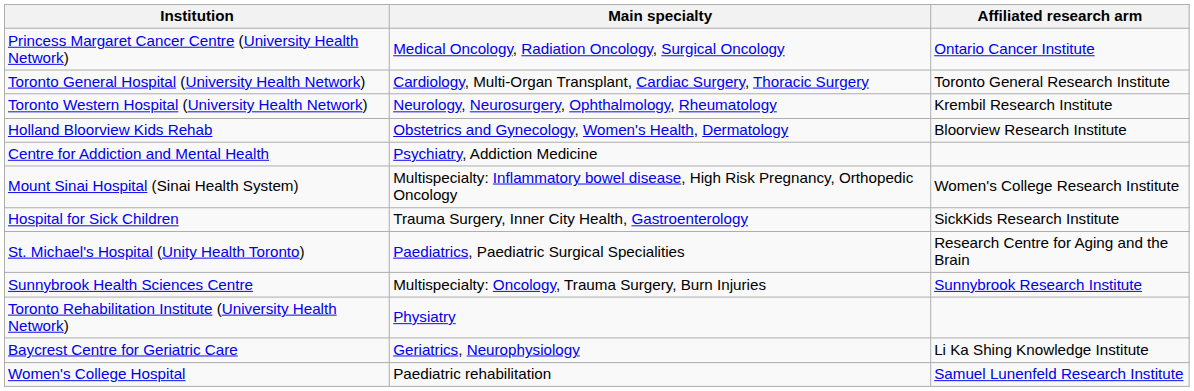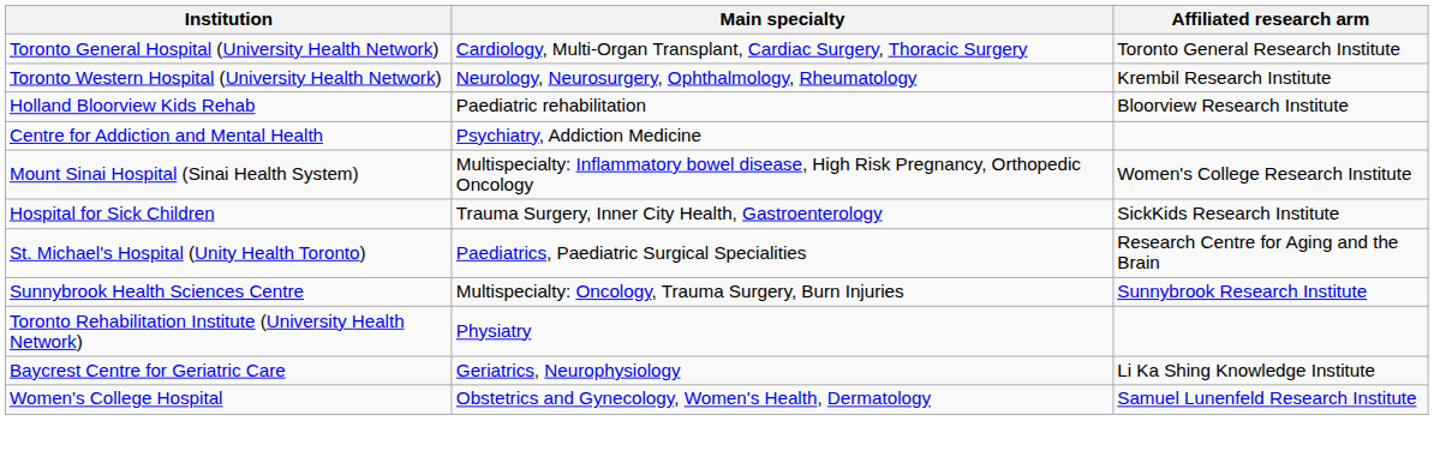 <table class="wikitable" border="1">
 <tr>
 <th>Institution</th>
 <th>Main specialty</th>
 <th>Affiliated research arm</th>
-</tr>
-<tr>
-<td><a href='#'>Princess Margaret Cancer Centre</a> (<a href='#'>University Health Network</a>)</td>
-<td><a href='#'>Medical Oncology</a>, <a href='#'>Radiation Oncology</a>, <a href='#'>Surgical Oncology</a></td>
-<td><a href='#'>Ontario Cancer Institute</a></td>
 </tr>
 <tr>
 <td><a href='#'>Toronto General Hospital</a> (<a href='#'>University Health Network</a>)</td>
 <td><a href='#'>Cardiology</a>, Multi-Organ Transplant, <a href='#'>Cardiac Surgery</a>, <a href='#'>Thoracic Surgery</a></td>
 <td>Toronto General Research Institute</td>
 </tr>
 <tr>
 <td><a href='#'>Toronto Western Hospital</a> (<a href='#'>University Health Network</a>)</td>
 <td><a href='#'>Neurology</a>, <a href='#'>Neurosurgery</a>, <a href='#'>Ophthalmology</a>, <a href='#'>Rheumatology</a></td>
 <td>Krembil Research Institute</td>
 </tr>
 <tr>
 <td><a href='#'>Holland Bloorview Kids Rehab</a></td>
-<td><a href='#'>Obstetrics and Gynecology</a>, <a href='#'>Women's Health</a>, <a href='#'>Dermatology</a></td>
+<td>Paediatric rehabilitation</td>
 <td>Bloorview Research Institute</td>
 </tr>
 <tr>
 <td><a href='#'>Centre for Addiction and Mental Health</a></td>
 <td><a href='#'>Psychiatry</a>, Addiction Medicine</td>
 <td></td>
 </tr>
 <tr>
 <td><a href='#'>Mount Sinai Hospital</a> (Sinai Health System)</td>
 <td>Multispecialty: <a href='#'>Inflammatory bowel disease</a>, High Risk Pregnancy, Orthopedic Oncology</td>
 <td>Women's College Research Institute</td>
 </tr>
 <tr>
 <td><a href='#'>Hospital for Sick Children</a></td>
 <td>Trauma Surgery, Inner City Health, <a href='#'>Gastroenterology</a></td>
 <td>SickKids Research Institute</td>
 </tr>
 <tr>
 <td><a href='#'>St. Michael's Hospital</a> (<a href='#'>Unity Health Toronto</a>)</td>
 <td><a href='#'>Paediatrics</a>, Paediatric Surgical Specialities</td>
 <td>Research Centre for Aging and the Brain</td>
 </tr>
 <tr>
 <td><a href='#'>Sunnybrook Health Sciences Centre</a></td>
 <td>Multispecialty: <a href='#'>Oncology</a>, Trauma Surgery, Burn Injuries</td>
 <td><a href='#'>Sunnybrook Research Institute</a></td>
 </tr>
 <tr>
 <td><a href='#'>Toronto Rehabilitation Institute</a> (<a href='#'>University Health Network</a>)</td>
 <td><a href='#'>Physiatry</a></td>
 <td></td>
 </tr>
 <tr>
 <td><a href='#'>Baycrest Centre for Geriatric Care</a></td>
 <td><a href='#'>Geriatrics</a>, <a href='#'>Neurophysiology</a></td>
 <td>Li Ka Shing Knowledge Institute</td>
 </tr>
 <tr>
 <td><a href='#'>Women's College Hospital</a></td>
-<td>Paediatric rehabilitation</td>
+<td><a href='#'>Obstetrics and Gynecology</a>, <a href='#'>Women's Health</a>, <a href='#'>Dermatology</a></td>
 <td><a href='#'>Samuel Lunenfeld Research Institute</a></td>
 </tr>
 </table>
